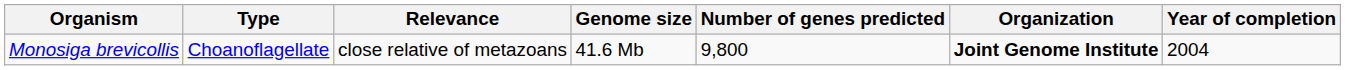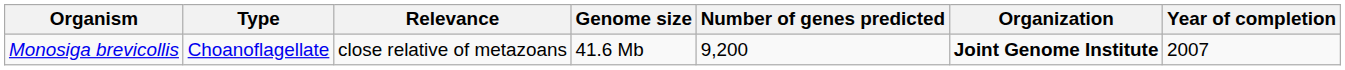 <table class="wikitable sortable" style="border:1px solid #aaa;">
 <tr>
 <th>Organism</th>
 <th>Type</th>
 <th>Relevance</th>
 <th>Genome size</th>
 <th>Number of genes predicted</th>
 <th>Organization</th>
 <th>Year of completion</th>
 </tr>
 <tr>
 <td><em><a href='#'>Monosiga brevicollis</a></em></td>
 <td><a href='#'>Choanoflagellate</a></td>
 <td>close relative of metazoans</td>
 <td>41.6 Mb</td>
-<td>9,800</td>
+<td>9,200</td>
 <td><strong>Joint Genome Institute</strong></td>
-<td>2004</td>
+<td>2007</td>
 </tr>
 </table>
